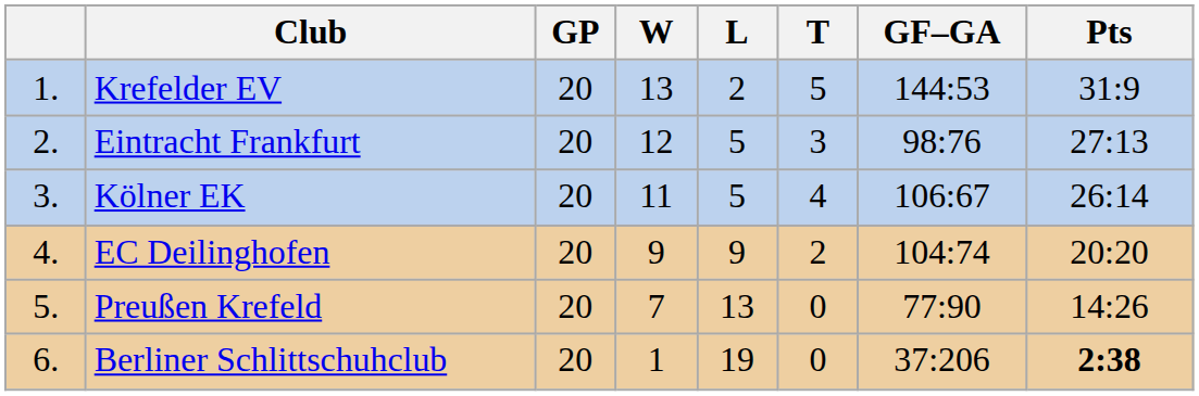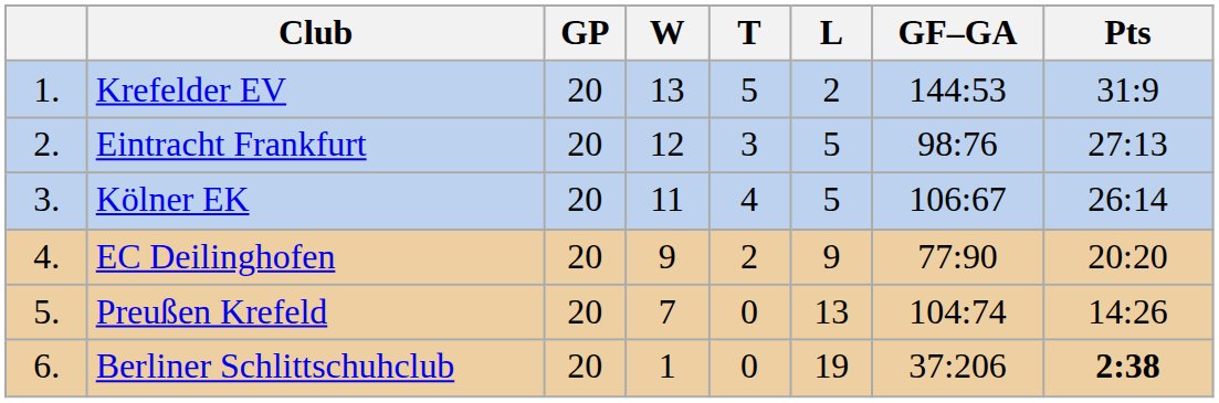 <table class="wikitable">
 <tr>
 <th width="30"></th>
 <th width="200">Club</th>
 <th width="30">GP</th>
 <th width="30">W</th>
+<th width="30">T</th>
 <th width="30">L</th>
-<th width="30">T</th>
 <th width="70">GF–GA</th>
 <th width="70">Pts</th>
 </tr>
 <tr bgcolor="#BCD2EE" align="center">
 <td>1.</td>
 <td align="left"><a href='#'>Krefelder EV</a></td>
 <td>20</td>
 <td>13</td>
+<td>5</td>
 <td>2</td>
-<td>5</td>
 <td>144:53</td>
 <td>31:9</td>
 </tr>
 <tr bgcolor=#BCD2EE align="center">
 <td>2.</td>
 <td align="left"><a href='#'>Eintracht Frankfurt</a></td>
 <td>20</td>
 <td>12</td>
+<td>3</td>
 <td>5</td>
-<td>3</td>
 <td>98:76</td>
 <td>27:13</td>
 </tr>
 <tr bgcolor=#BCD2EE align="center">
 <td>3.</td>
 <td align="left"><a href='#'>Kölner EK</a></td>
 <td>20</td>
 <td>11</td>
+<td>4</td>
 <td>5</td>
-<td>4</td>
 <td>106:67</td>
 <td>26:14</td>
 </tr>
 <tr bgcolor=#EECFA1 align="center">
 <td>4.</td>
 <td align="left"><a href='#'>EC Deilinghofen</a></td>
 <td>20</td>
 <td>9</td>
+<td>2</td>
 <td>9</td>
-<td>2</td>
-<td>104:74</td>
+<td>77:90</td>
 <td>20:20</td>
 </tr>
 <tr bgcolor=#EECFA1 align="center">
 <td>5.</td>
 <td align="left"><a href='#'>Preußen Krefeld</a></td>
 <td>20</td>
 <td>7</td>
+<td>0</td>
 <td>13</td>
-<td>0</td>
-<td>77:90</td>
+<td>104:74</td>
 <td>14:26</td>
 </tr>
 <tr bgcolor=#EECFA1 align="center">
 <td>6.</td>
 <td align="left"><a href='#'>Berliner Schlittschuhclub</a></td>
 <td>20</td>
 <td>1</td>
+<td>0</td>
 <td>19</td>
-<td>0</td>
 <td>37:206</td>
 <td><strong>2:38</strong></td>
 </tr>
 </table>
